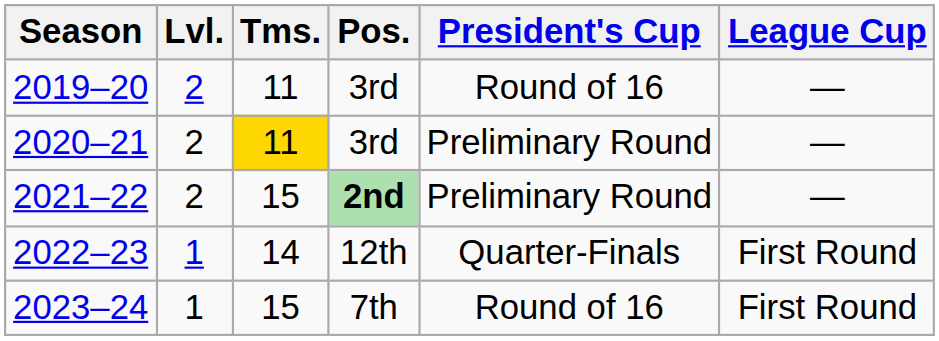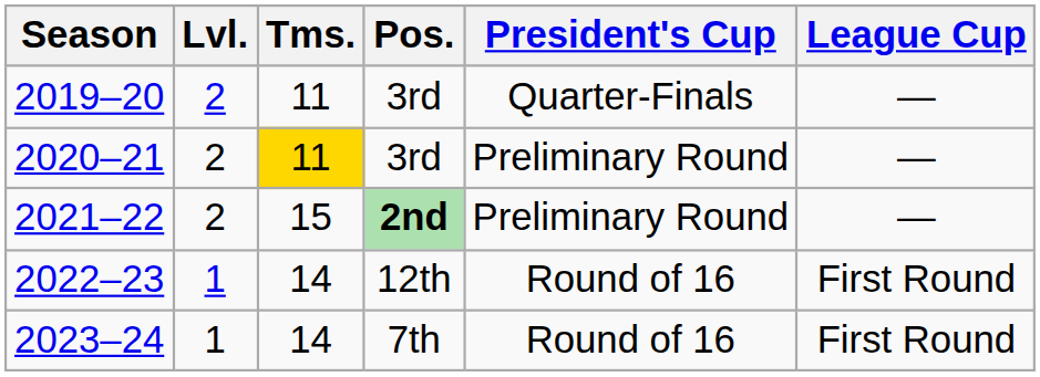 <table class="wikitable" style="text-align:center">
 <tr bgcolor="#efefef">
 <th>Season</th>
 <th>Lvl.</th>
 <th>Tms.</th>
 <th>Pos.</th>
 <th><a href='#'>President's Cup</a></th>
 <th><a href='#'>League Cup</a></th>
 </tr>
 <tr>
 <td><a href='#'>2019–20</a></td>
 <td><a href='#'>2</a></td>
 <td>11</td>
 <td>3rd</td>
-<td>Round of 16</td>
+<td>Quarter-Finals</td>
 <td>—</td>
 </tr>
 <tr>
 <td><a href='#'>2020–21</a></td>
 <td>2</td>
 <td style="background: gold;">11</td>
 <td>3rd</td>
 <td>Preliminary Round</td>
 <td>—</td>
 </tr>
 <tr>
 <td><a href='#'>2021–22</a></td>
 <td>2</td>
 <td>15</td>
 <td bgcolor="#ACE1AF"><strong>2nd</strong></td>
 <td>Preliminary Round</td>
 <td>—</td>
 </tr>
 <tr>
 <td><a href='#'>2022–23</a></td>
 <td><a href='#'>1</a></td>
 <td>14</td>
 <td>12th</td>
-<td>Quarter-Finals</td>
+<td>Round of 16</td>
 <td>First Round</td>
 </tr>
 <tr>
 <td><a href='#'>2023–24</a></td>
 <td>1</td>
-<td>15</td>
+<td>14</td>
 <td>7th</td>
 <td>Round of 16</td>
 <td>First Round</td>
 </tr>
 </table>
